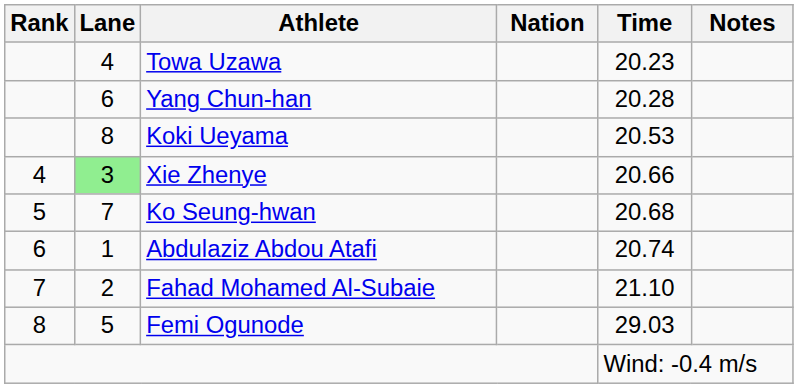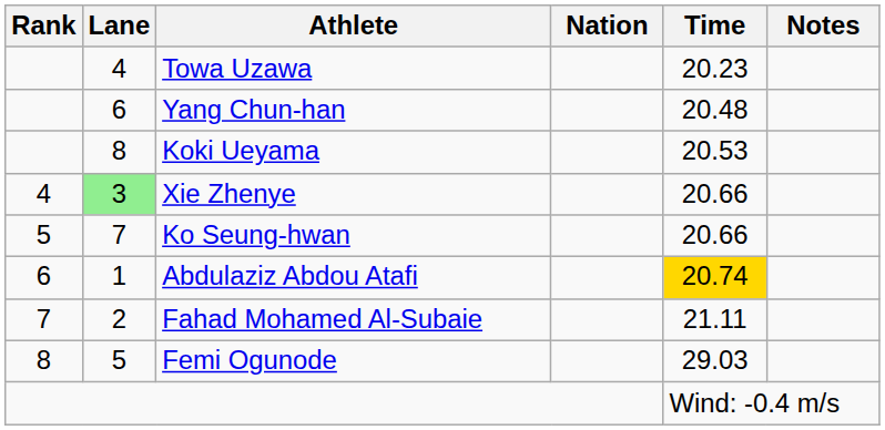 <table class="wikitable sortable" style="text-align:center;width: 60%;">
 <tr>
 <th scope="col" style="width: 10px;">Rank</th>
 <th scope="col" style="width: 10px;">Lane</th>
 <th scope="col">Athlete</th>
 <th scope="col">Nation</th>
 <th scope="col">Time</th>
 <th scope="col">Notes</th>
 </tr>
 <tr>
 <td></td>
 <td>4</td>
 <td align=left><a href='#'>Towa Uzawa</a></td>
 <td align=left></td>
 <td>20.23</td>
 <td><strong></strong></td>
 </tr>
 <tr>
 <td></td>
 <td>6</td>
 <td align=left><a href='#'>Yang Chun-han</a></td>
 <td align=left></td>
-<td>20.28</td>
+<td>20.48</td>
 <td></td>
 </tr>
 <tr>
 <td></td>
 <td>8</td>
 <td align=left><a href='#'>Koki Ueyama</a></td>
 <td align=left></td>
 <td>20.53</td>
 <td></td>
 </tr>
 <tr>
 <td>4</td>
 <td style="background: lightgreen;">3</td>
 <td align=left><a href='#'>Xie Zhenye</a></td>
 <td align=left></td>
 <td>20.66</td>
 <td></td>
 </tr>
 <tr>
 <td>5</td>
 <td>7</td>
 <td align=left><a href='#'>Ko Seung-hwan</a></td>
 <td align=left></td>
-<td>20.68</td>
+<td>20.66</td>
 <td></td>
 </tr>
 <tr>
 <td>6</td>
 <td>1</td>
 <td align=left><a href='#'>Abdulaziz Abdou Atafi</a></td>
 <td align=left></td>
-<td>20.74</td>
+<td style="background: gold;">20.74</td>
 <td></td>
 </tr>
 <tr>
 <td>7</td>
 <td>2</td>
 <td align=left><a href='#'>Fahad Mohamed Al-Subaie</a></td>
 <td align=left></td>
-<td>21.10</td>
+<td>21.11</td>
 <td></td>
 </tr>
 <tr>
 <td>8</td>
 <td>5</td>
 <td align=left><a href='#'>Femi Ogunode</a></td>
 <td align=left></td>
 <td>29.03</td>
 <td></td>
 </tr>
 <tr class="sortbottom">
 <td colspan="4"></td>
 <td colspan="2" style="text-align:left;">Wind: -0.4 m/s</td>
 </tr>
 </table>
